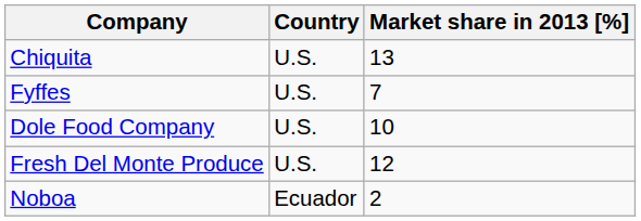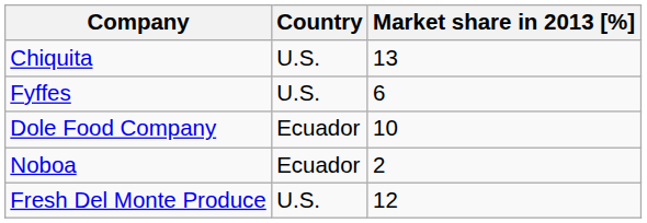 <table class="wikitable sortable">
 <tr>
 <th>Company</th>
 <th>Country</th>
 <th>Market share in 2013 [%]</th>
 </tr>
 <tr>
 <td><a href='#'>Chiquita</a></td>
 <td>U.S.</td>
 <td>13</td>
 </tr>
 <tr>
 <td><a href='#'>Fyffes</a></td>
 <td>U.S.</td>
-<td>7</td>
+<td>6</td>
 </tr>
 <tr>
 <td><a href='#'>Dole Food Company</a></td>
-<td>U.S.</td>
+<td>Ecuador</td>
 <td>10</td>
+</tr>
+<tr>
+<td><a href='#'>Noboa</a></td>
+<td>Ecuador</td>
+<td>2</td>
 </tr>
 <tr>
 <td><a href='#'>Fresh Del Monte Produce</a></td>
 <td>U.S.</td>
 <td>12</td>
 </tr>
-<tr>
-<td><a href='#'>Noboa</a></td>
-<td>Ecuador</td>
-<td>2</td>
-</tr>
 </table>
